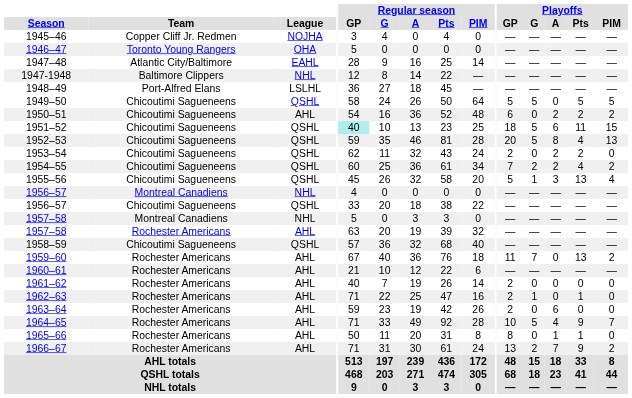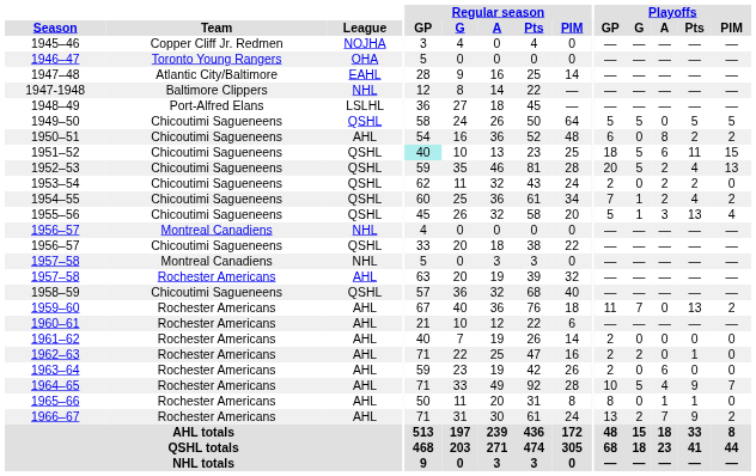 <table border="0" cellpadding="1" cellspacing="0" style="text-align:center; width:60em">
 <tr bgcolor="#e0e0e0">
 <th colspan="3" bgcolor="#ffffff"></th>
 <th rowspan="100" bgcolor="#ffffff"></th>
 <th colspan="5"><a href='#'>Regular season</a></th>
 <th rowspan="100" bgcolor="#ffffff"></th>
 <th colspan="5"><a href='#'>Playoffs</a></th>
 </tr>
 <tr bgcolor="#e0e0e0">
 <th><a href='#'>Season</a></th>
 <th>Team</th>
 <th>League</th>
 <th>GP</th>
 <th><a href='#'>G</a></th>
 <th><a href='#'>A</a></th>
 <th><a href='#'>Pts</a></th>
 <th><a href='#'>PIM</a></th>
 <th>GP</th>
 <th>G</th>
 <th>A</th>
 <th>Pts</th>
 <th>PIM</th>
 </tr>
 <tr>
 <td>1945–46</td>
 <td>Copper Cliff Jr. Redmen</td>
 <td><a href='#'>NOJHA</a></td>
 <td>3</td>
 <td>4</td>
 <td>0</td>
 <td>4</td>
 <td>0</td>
 <td>—</td>
 <td>—</td>
 <td>—</td>
 <td>—</td>
 <td>—</td>
 </tr>
 <tr bgcolor="#f0f0f0">
 <td><a href='#'>1946–47</a></td>
 <td><a href='#'>Toronto Young Rangers</a></td>
 <td><a href='#'>OHA</a></td>
 <td>5</td>
 <td>0</td>
 <td>0</td>
 <td>0</td>
 <td>0</td>
 <td>—</td>
 <td>—</td>
 <td>—</td>
 <td>—</td>
 <td>—</td>
 </tr>
 <tr>
 <td>1947–48</td>
 <td>Atlantic City/Baltimore</td>
 <td><a href='#'>EAHL</a></td>
 <td>28</td>
 <td>9</td>
 <td>16</td>
 <td>25</td>
 <td>14</td>
 <td>—</td>
 <td>—</td>
 <td>—</td>
 <td>—</td>
 <td>—</td>
 </tr>
 <tr bgcolor="#f0f0f0">
 <td>1947-1948</td>
 <td>Baltimore Clippers</td>
 <td><a href='#'>NHL</a></td>
 <td>12</td>
 <td>8</td>
 <td>14</td>
 <td>22</td>
 <td>—</td>
 <td>—</td>
 <td>—</td>
 <td>—</td>
 <td>—</td>
 <td>—</td>
 </tr>
 <tr>
 <td>1948–49</td>
 <td>Port-Alfred Elans</td>
 <td>LSLHL</td>
 <td>36</td>
 <td>27</td>
 <td>18</td>
 <td>45</td>
 <td>—</td>
 <td>—</td>
 <td>—</td>
 <td>—</td>
 <td>—</td>
 <td>—</td>
 </tr>
 <tr>
 <td>1949–50</td>
 <td>Chicoutimi Sagueneens</td>
 <td><a href='#'>QSHL</a></td>
 <td>58</td>
 <td>24</td>
 <td>26</td>
 <td>50</td>
 <td>64</td>
 <td>5</td>
 <td>5</td>
 <td>0</td>
 <td>5</td>
 <td>5</td>
 </tr>
 <tr bgcolor="#f0f0f0">
 <td>1950–51</td>
 <td>Chicoutimi Sagueneens</td>
 <td>AHL</td>
 <td>54</td>
 <td>16</td>
 <td>36</td>
 <td>52</td>
 <td>48</td>
 <td>6</td>
 <td>0</td>
-<td>2</td>
+<td>8</td>
 <td>2</td>
 <td>2</td>
 </tr>
 <tr>
 <td>1951–52</td>
 <td>Chicoutimi Sagueneens</td>
 <td>QSHL</td>
 <td style="background: paleturquoise;">40</td>
 <td>10</td>
 <td>13</td>
 <td>23</td>
 <td>25</td>
 <td>18</td>
 <td>5</td>
 <td>6</td>
 <td>11</td>
 <td>15</td>
 </tr>
 <tr bgcolor="#f0f0f0">
 <td>1952–53</td>
 <td>Chicoutimi Sagueneens</td>
 <td>QSHL</td>
 <td>59</td>
 <td>35</td>
 <td>46</td>
 <td>81</td>
 <td>28</td>
 <td>20</td>
 <td>5</td>
-<td>8</td>
+<td>2</td>
 <td>4</td>
 <td>13</td>
 </tr>
 <tr>
 <td>1953–54</td>
 <td>Chicoutimi Sagueneens</td>
 <td>QSHL</td>
 <td>62</td>
 <td>11</td>
 <td>32</td>
 <td>43</td>
 <td>24</td>
 <td>2</td>
 <td>0</td>
 <td>2</td>
 <td>2</td>
 <td>0</td>
 </tr>
 <tr bgcolor="#f0f0f0">
 <td>1954–55</td>
 <td>Chicoutimi Sagueneens</td>
 <td>QSHL</td>
 <td>60</td>
 <td>25</td>
 <td>36</td>
 <td>61</td>
 <td>34</td>
 <td>7</td>
-<td>2</td>
+<td>1</td>
 <td>2</td>
 <td>4</td>
 <td>2</td>
 </tr>
 <tr>
 <td>1955–56</td>
 <td>Chicoutimi Sagueneens</td>
 <td>QSHL</td>
 <td>45</td>
 <td>26</td>
 <td>32</td>
 <td>58</td>
 <td>20</td>
 <td>5</td>
 <td>1</td>
 <td>3</td>
 <td>13</td>
 <td>4</td>
 </tr>
 <tr bgcolor="#f0f0f0">
 <td><a href='#'>1956–57</a></td>
 <td><a href='#'>Montreal Canadiens</a></td>
 <td><a href='#'>NHL</a></td>
 <td>4</td>
 <td>0</td>
 <td>0</td>
 <td>0</td>
 <td>0</td>
 <td>—</td>
 <td>—</td>
 <td>—</td>
 <td>—</td>
 <td>—</td>
 </tr>
 <tr>
 <td>1956–57</td>
 <td>Chicoutimi Sagueneens</td>
 <td>QSHL</td>
 <td>33</td>
 <td>20</td>
 <td>18</td>
 <td>38</td>
 <td>22</td>
 <td>—</td>
 <td>—</td>
 <td>—</td>
 <td>—</td>
 <td>—</td>
 </tr>
 <tr bgcolor="#f0f0f0">
 <td><a href='#'>1957–58</a></td>
 <td>Montreal Canadiens</td>
 <td>NHL</td>
 <td>5</td>
 <td>0</td>
 <td>3</td>
 <td>3</td>
 <td>0</td>
 <td>—</td>
 <td>—</td>
 <td>—</td>
 <td>—</td>
 <td>—</td>
 </tr>
 <tr>
 <td><a href='#'>1957–58</a></td>
 <td><a href='#'>Rochester Americans</a></td>
 <td><a href='#'>AHL</a></td>
 <td>63</td>
 <td>20</td>
 <td>19</td>
 <td>39</td>
 <td>32</td>
 <td>—</td>
 <td>—</td>
 <td>—</td>
 <td>—</td>
 <td>—</td>
 </tr>
 <tr bgcolor="#f0f0f0">
 <td>1958–59</td>
 <td>Chicoutimi Sagueneens</td>
 <td>QSHL</td>
 <td>57</td>
 <td>36</td>
 <td>32</td>
 <td>68</td>
 <td>40</td>
 <td>—</td>
 <td>—</td>
 <td>—</td>
 <td>—</td>
 <td>—</td>
 </tr>
 <tr>
 <td><a href='#'>1959–60</a></td>
 <td>Rochester Americans</td>
 <td>AHL</td>
 <td>67</td>
 <td>40</td>
 <td>36</td>
 <td>76</td>
 <td>18</td>
 <td>11</td>
 <td>7</td>
 <td>0</td>
 <td>13</td>
 <td>2</td>
 </tr>
 <tr bgcolor="#f0f0f0">
 <td><a href='#'>1960–61</a></td>
 <td>Rochester Americans</td>
 <td>AHL</td>
 <td>21</td>
 <td>10</td>
 <td>12</td>
 <td>22</td>
 <td>6</td>
 <td>—</td>
 <td>—</td>
 <td>—</td>
 <td>—</td>
 <td>—</td>
 </tr>
 <tr>
 <td><a href='#'>1961–62</a></td>
 <td>Rochester Americans</td>
 <td>AHL</td>
 <td>40</td>
 <td>7</td>
 <td>19</td>
 <td>26</td>
 <td>14</td>
 <td>2</td>
 <td>0</td>
 <td>0</td>
 <td>0</td>
 <td>0</td>
 </tr>
 <tr bgcolor="#f0f0f0">
 <td><a href='#'>1962–63</a></td>
 <td>Rochester Americans</td>
 <td>AHL</td>
 <td>71</td>
 <td>22</td>
 <td>25</td>
 <td>47</td>
 <td>16</td>
 <td>2</td>
-<td>1</td>
+<td>2</td>
 <td>0</td>
 <td>1</td>
 <td>0</td>
 </tr>
 <tr>
 <td><a href='#'>1963–64</a></td>
 <td>Rochester Americans</td>
 <td>AHL</td>
 <td>59</td>
 <td>23</td>
 <td>19</td>
 <td>42</td>
 <td>26</td>
 <td>2</td>
 <td>0</td>
 <td>6</td>
 <td>0</td>
 <td>0</td>
 </tr>
 <tr bgcolor="#f0f0f0">
 <td><a href='#'>1964–65</a></td>
 <td>Rochester Americans</td>
 <td>AHL</td>
 <td>71</td>
 <td>33</td>
 <td>49</td>
 <td>92</td>
 <td>28</td>
 <td>10</td>
 <td>5</td>
 <td>4</td>
 <td>9</td>
 <td>7</td>
 </tr>
 <tr>
 <td><a href='#'>1965–66</a></td>
 <td>Rochester Americans</td>
 <td>AHL</td>
 <td>50</td>
 <td>11</td>
 <td>20</td>
 <td>31</td>
 <td>8</td>
 <td>8</td>
 <td>0</td>
 <td>1</td>
 <td>1</td>
 <td>0</td>
 </tr>
 <tr bgcolor="#f0f0f0">
 <td><a href='#'>1966–67</a></td>
 <td>Rochester Americans</td>
 <td>AHL</td>
 <td>71</td>
 <td>31</td>
 <td>30</td>
 <td>61</td>
 <td>24</td>
 <td>13</td>
 <td>2</td>
 <td>7</td>
 <td>9</td>
 <td>2</td>
 </tr>
 <tr bgcolor="#e0e0e0">
 <th colspan="3">AHL totals</th>
 <th>513</th>
 <th>197</th>
 <th>239</th>
 <th>436</th>
 <th>172</th>
 <th>48</th>
 <th>15</th>
 <th>18</th>
 <th>33</th>
 <th>8</th>
 </tr>
 <tr bgcolor="#e0e0e0">
 <th colspan="3">QSHL totals</th>
 <th>468</th>
 <th>203</th>
 <th>271</th>
 <th>474</th>
 <th>305</th>
 <th>68</th>
 <th>18</th>
 <th>23</th>
 <th>41</th>
 <th>44</th>
 </tr>
 <tr bgcolor="#e0e0e0">
 <th colspan="3">NHL totals</th>
 <th>9</th>
 <th>0</th>
 <th>3</th>
 <th>3</th>
 <th>0</th>
 <th>—</th>
 <th>—</th>
 <th>—</th>
 <th>—</th>
 <th>—</th>
 </tr>
 </table>
